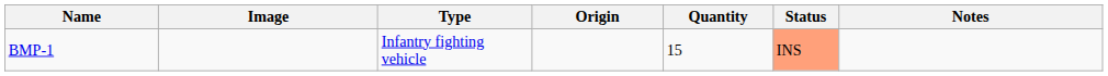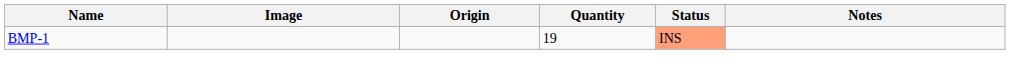 <table class="wikitable" style="width:90%;">
 <tr>
 <th width=14%>Name</th>
 <th width=20%>Image</th>
-<th width=14%>Type</th>
 <th width=12%>Origin</th>
 <th width=10%>Quantity</th>
 <th width=06%>Status</th>
 <th width=24%>Notes</th>
 </tr>
 <tr>
 <td><a href='#'>BMP-1</a></td>
 <td></td>
-<td><a href='#'>Infantry fighting vehicle</a></td>
 <td></td>
-<td>15</td>
+<td>19</td>
 <td style="background: lightsalmon;">INS</td>
 <td></td>
 </tr>
 </table>
